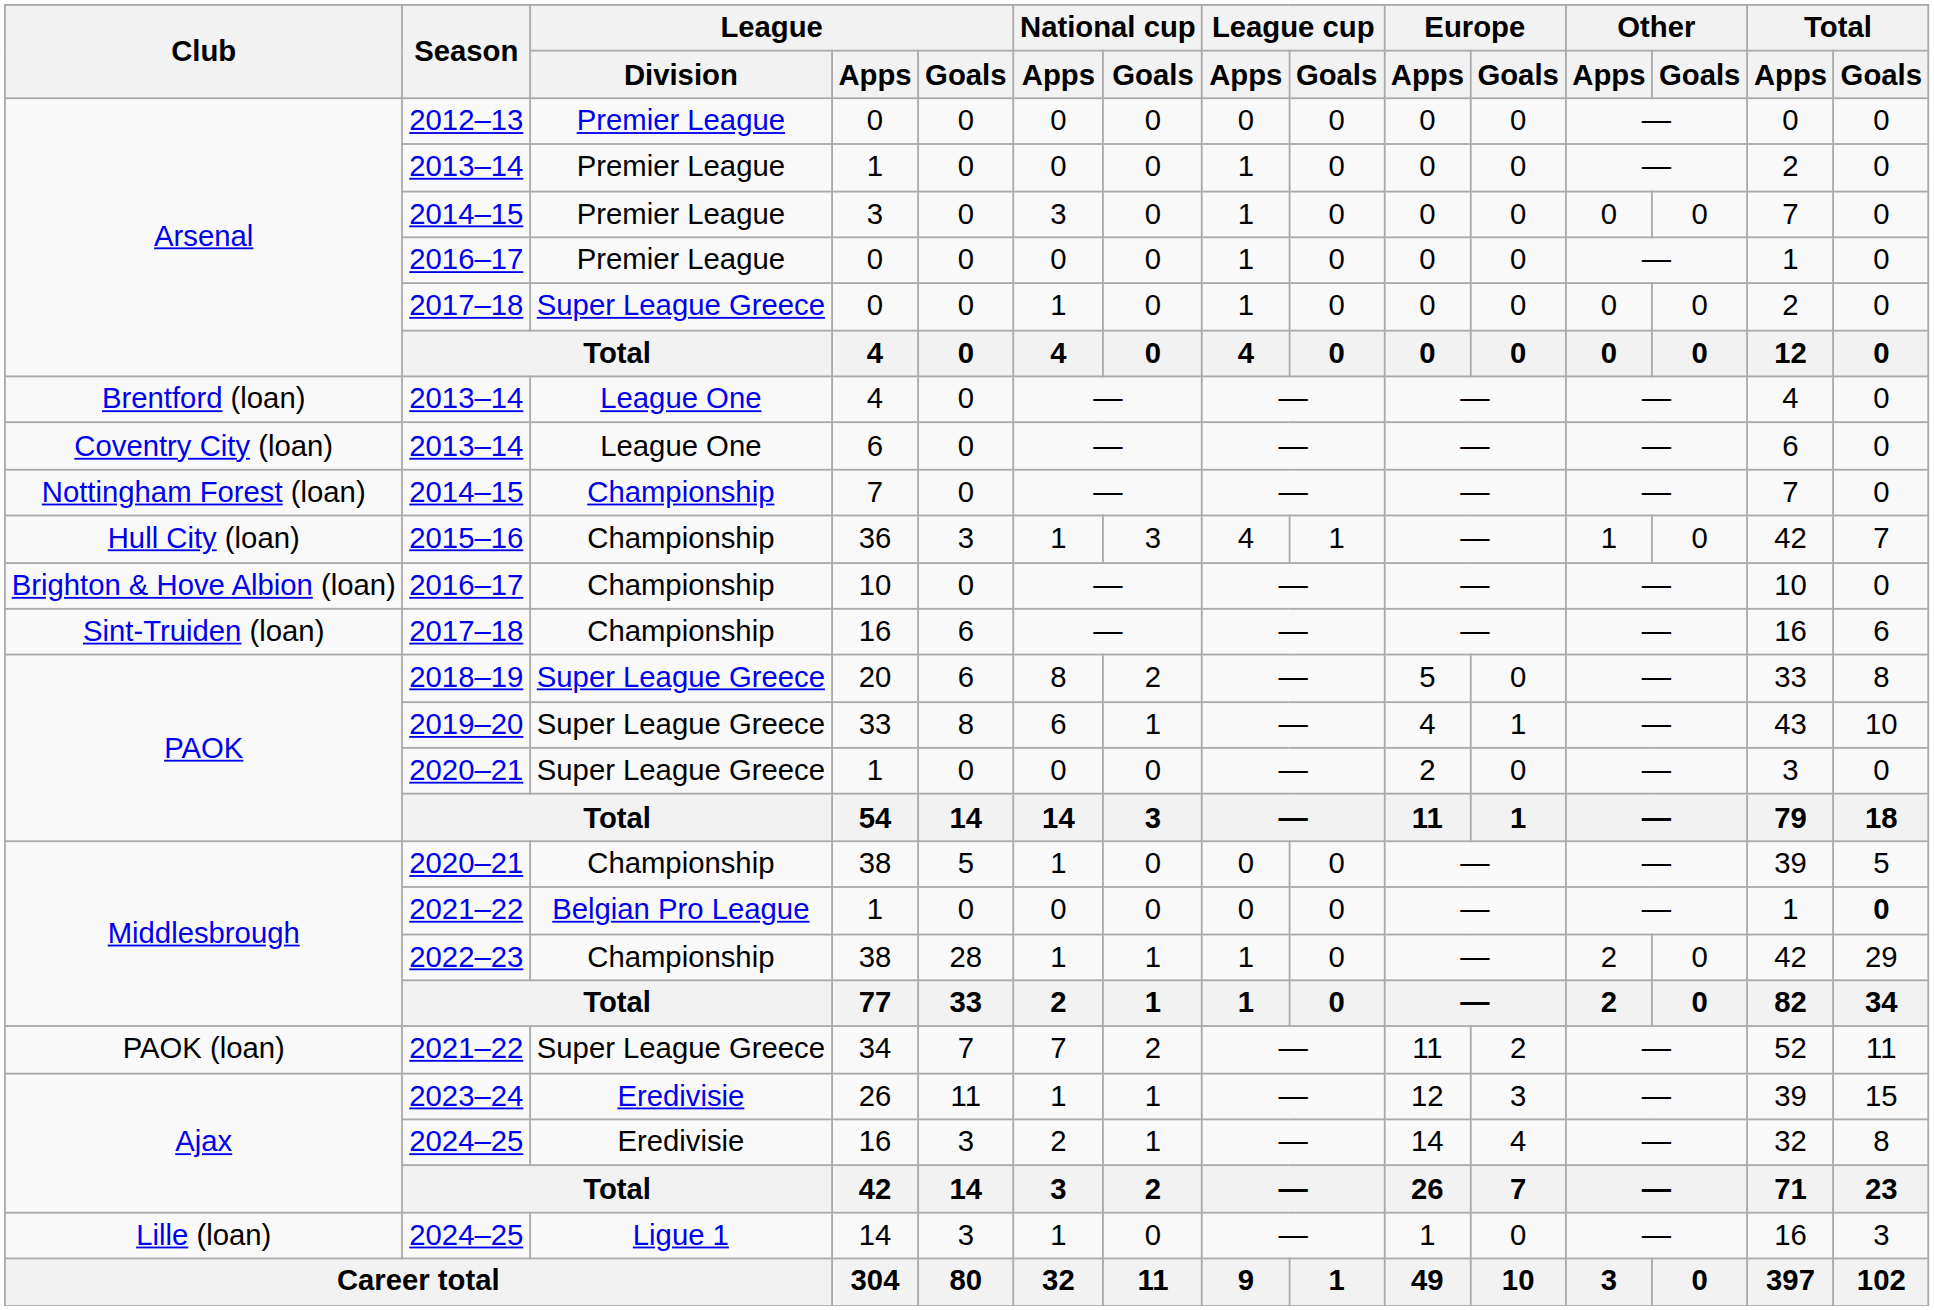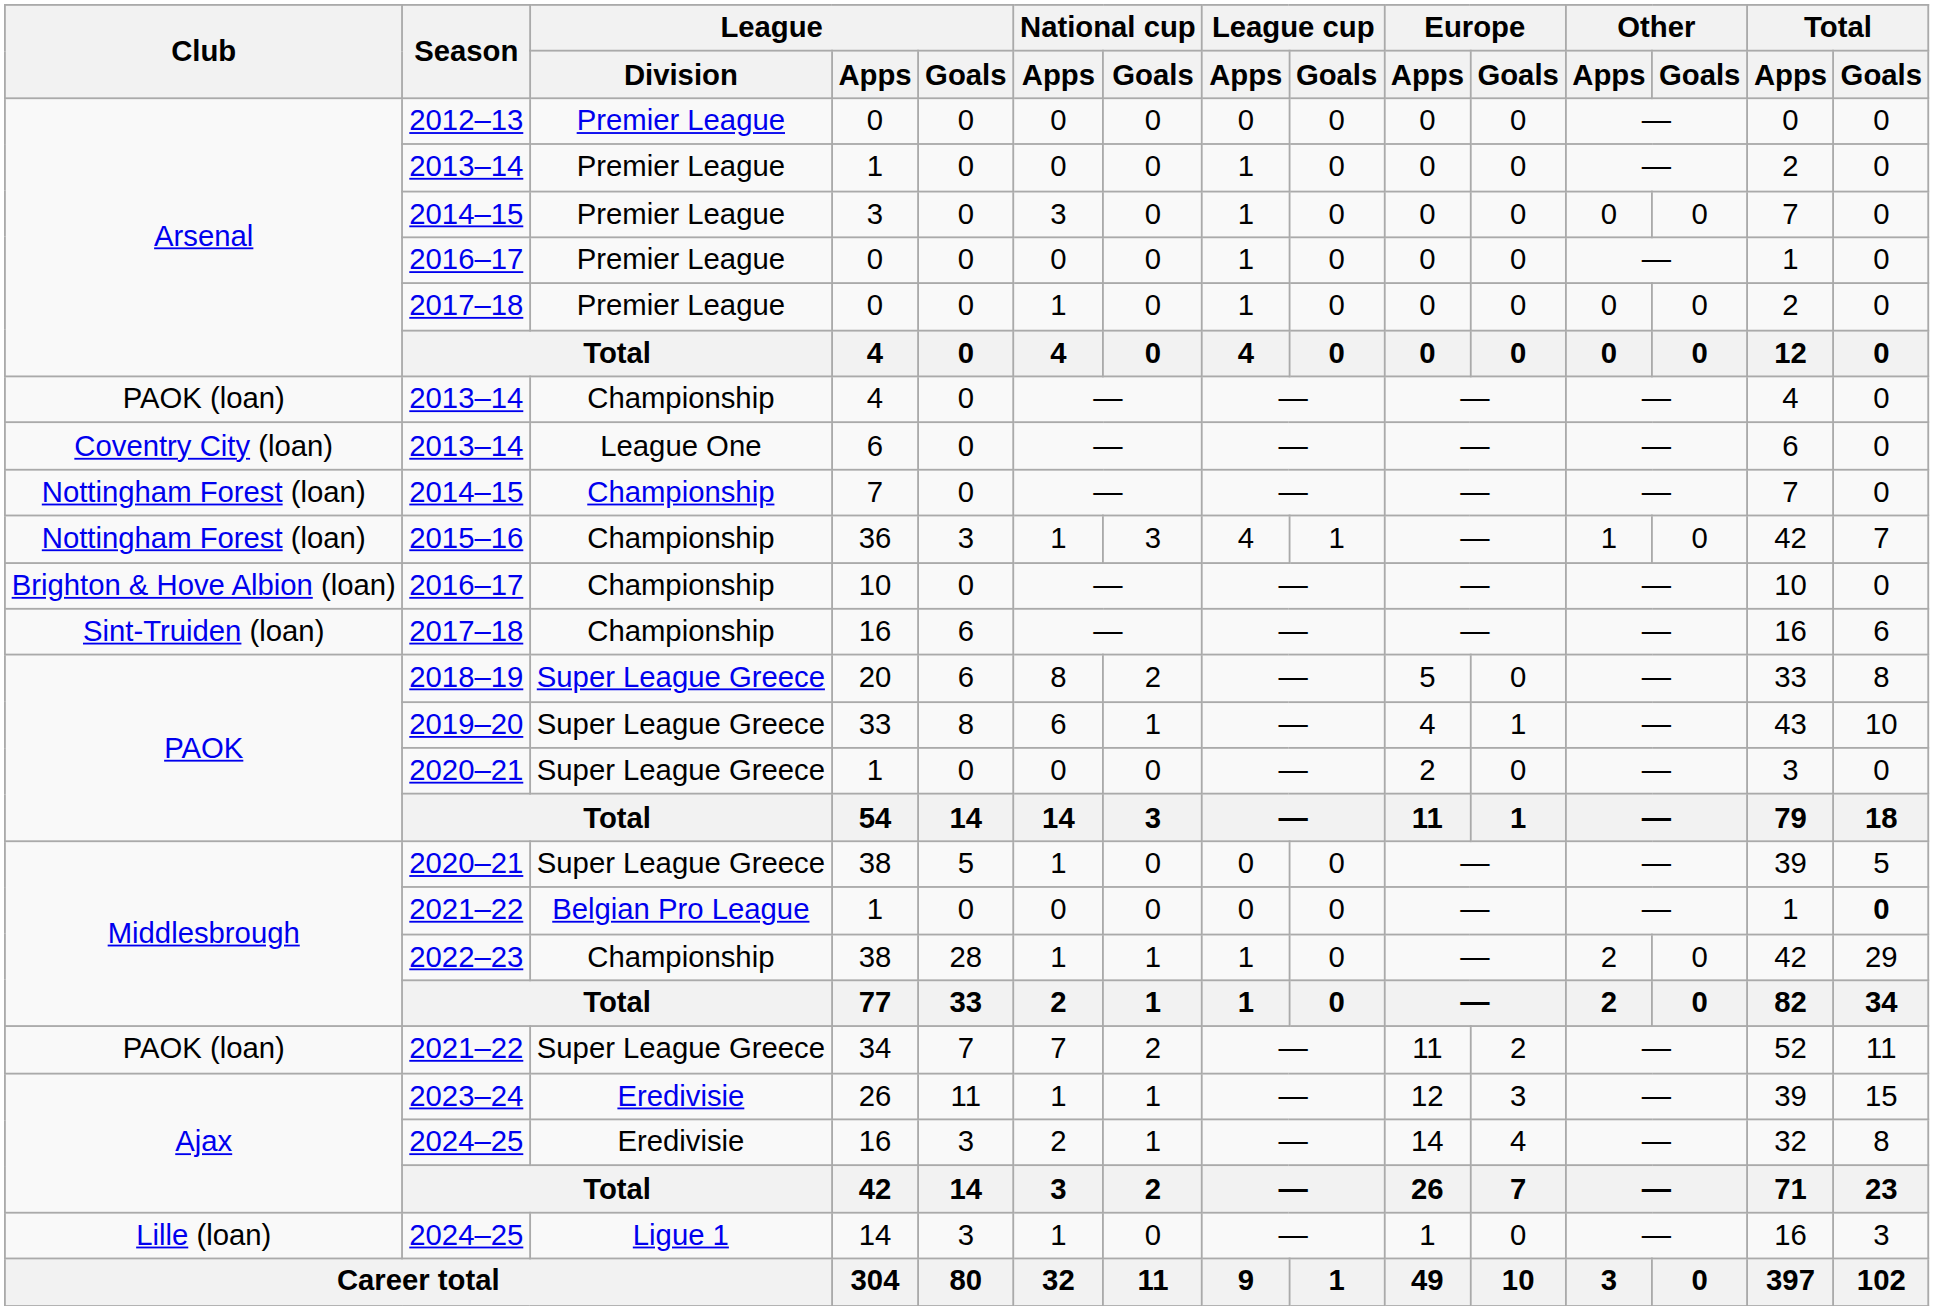 <table class="wikitable" style="text-align:center">
 <tr>
 <th rowspan="2">Club</th>
 <th rowspan="2">Season</th>
 <th colspan="3">League</th>
 <th colspan="2">National cup</th>
 <th colspan="2">League cup</th>
 <th colspan="2">Europe</th>
 <th colspan="2">Other</th>
 <th colspan="2">Total</th>
 </tr>
 <tr>
 <th>Division</th>
 <th>Apps</th>
 <th>Goals</th>
 <th>Apps</th>
 <th>Goals</th>
 <th>Apps</th>
 <th>Goals</th>
 <th>Apps</th>
 <th>Goals</th>
 <th>Apps</th>
 <th>Goals</th>
 <th>Apps</th>
 <th>Goals</th>
 </tr>
 <tr>
 <td rowspan="6"><a href='#'>Arsenal</a></td>
 <td><a href='#'>2012–13</a></td>
 <td><a href='#'>Premier League</a></td>
 <td>0</td>
 <td>0</td>
 <td>0</td>
 <td>0</td>
 <td>0</td>
 <td>0</td>
 <td>0</td>
 <td>0</td>
 <td colspan="2">—</td>
 <td>0</td>
 <td>0</td>
 </tr>
 <tr>
 <td><a href='#'>2013–14</a></td>
 <td>Premier League</td>
 <td>1</td>
 <td>0</td>
 <td>0</td>
 <td>0</td>
 <td>1</td>
 <td>0</td>
 <td>0</td>
 <td>0</td>
 <td colspan="2">—</td>
 <td>2</td>
 <td>0</td>
 </tr>
 <tr>
 <td><a href='#'>2014–15</a></td>
 <td>Premier League</td>
 <td>3</td>
 <td>0</td>
 <td>3</td>
 <td>0</td>
 <td>1</td>
 <td>0</td>
 <td>0</td>
 <td>0</td>
 <td>0</td>
 <td>0</td>
 <td>7</td>
 <td>0</td>
 </tr>
 <tr>
 <td><a href='#'>2016–17</a></td>
 <td>Premier League</td>
 <td>0</td>
 <td>0</td>
 <td>0</td>
 <td>0</td>
 <td>1</td>
 <td>0</td>
 <td>0</td>
 <td>0</td>
 <td colspan="2">—</td>
 <td>1</td>
 <td>0</td>
 </tr>
 <tr>
 <td><a href='#'>2017–18</a></td>
-<td><a href='#'>Super League Greece</a></td>
+<td>Premier League</td>
 <td>0</td>
 <td>0</td>
 <td>1</td>
 <td>0</td>
 <td>1</td>
 <td>0</td>
 <td>0</td>
 <td>0</td>
 <td>0</td>
 <td>0</td>
 <td>2</td>
 <td>0</td>
 </tr>
 <tr>
 <th colspan="2">Total</th>
 <th>4</th>
 <th>0</th>
 <th>4</th>
 <th>0</th>
 <th>4</th>
 <th>0</th>
 <th>0</th>
 <th>0</th>
 <th>0</th>
 <th>0</th>
 <th>12</th>
 <th>0</th>
 </tr>
 <tr>
-<td><a href='#'>Brentford</a> (loan)</td>
+<td>PAOK (loan)</td>
 <td><a href='#'>2013–14</a></td>
-<td><a href='#'>League One</a></td>
+<td>Championship</td>
 <td>4</td>
 <td>0</td>
 <td colspan="2">—</td>
 <td colspan="2">—</td>
 <td colspan="2">—</td>
 <td colspan="2">—</td>
 <td>4</td>
 <td>0</td>
 </tr>
 <tr>
 <td><a href='#'>Coventry City</a> (loan)</td>
 <td><a href='#'>2013–14</a></td>
 <td>League One</td>
 <td>6</td>
 <td>0</td>
 <td colspan="2">—</td>
 <td colspan="2">—</td>
 <td colspan="2">—</td>
 <td colspan="2">—</td>
 <td>6</td>
 <td>0</td>
 </tr>
 <tr>
 <td><a href='#'>Nottingham Forest</a> (loan)</td>
 <td><a href='#'>2014–15</a></td>
 <td><a href='#'>Championship</a></td>
 <td>7</td>
 <td>0</td>
 <td colspan="2">—</td>
 <td colspan="2">—</td>
 <td colspan="2">—</td>
 <td colspan="2">—</td>
 <td>7</td>
 <td>0</td>
 </tr>
 <tr>
-<td><a href='#'>Hull City</a> (loan)</td>
+<td><a href='#'>Nottingham Forest</a> (loan)</td>
 <td><a href='#'>2015–16</a></td>
 <td>Championship</td>
 <td>36</td>
 <td>3</td>
 <td>1</td>
 <td>3</td>
 <td>4</td>
 <td>1</td>
 <td colspan="2">—</td>
 <td>1</td>
 <td>0</td>
 <td>42</td>
 <td>7</td>
 </tr>
 <tr>
 <td><a href='#'>Brighton & Hove Albion</a> (loan)</td>
 <td><a href='#'>2016–17</a></td>
 <td>Championship</td>
 <td>10</td>
 <td>0</td>
 <td colspan="2">—</td>
 <td colspan="2">—</td>
 <td colspan="2">—</td>
 <td colspan="2">—</td>
 <td>10</td>
 <td>0</td>
 </tr>
 <tr>
 <td><a href='#'>Sint-Truiden</a> (loan)</td>
 <td><a href='#'>2017–18</a></td>
 <td>Championship</td>
 <td>16</td>
 <td>6</td>
 <td colspan="2">—</td>
 <td colspan="2">—</td>
 <td colspan="2">—</td>
 <td colspan="2">—</td>
 <td>16</td>
 <td>6</td>
 </tr>
 <tr>
 <td rowspan="4"><a href='#'>PAOK</a></td>
 <td><a href='#'>2018–19</a></td>
 <td><a href='#'>Super League Greece</a></td>
 <td>20</td>
 <td>6</td>
 <td>8</td>
 <td>2</td>
 <td colspan="2">—</td>
 <td>5</td>
 <td>0</td>
 <td colspan="2">—</td>
 <td>33</td>
 <td>8</td>
 </tr>
 <tr>
 <td><a href='#'>2019–20</a></td>
 <td>Super League Greece</td>
 <td>33</td>
 <td>8</td>
 <td>6</td>
 <td>1</td>
 <td colspan="2">—</td>
 <td>4</td>
 <td>1</td>
 <td colspan="2">—</td>
 <td>43</td>
 <td>10</td>
 </tr>
 <tr>
 <td><a href='#'>2020–21</a></td>
 <td>Super League Greece</td>
 <td>1</td>
 <td>0</td>
 <td>0</td>
 <td>0</td>
 <td colspan="2">—</td>
 <td>2</td>
 <td>0</td>
 <td colspan="2">—</td>
 <td>3</td>
 <td>0</td>
 </tr>
 <tr>
 <th colspan="2">Total</th>
 <th>54</th>
 <th>14</th>
 <th>14</th>
 <th>3</th>
 <th colspan="2">—</th>
 <th>11</th>
 <th>1</th>
 <th colspan="2">—</th>
 <th>79</th>
 <th>18</th>
 </tr>
 <tr>
 <td rowspan="4"><a href='#'>Middlesbrough</a></td>
 <td><a href='#'>2020–21</a></td>
-<td>Championship</td>
+<td>Super League Greece</td>
 <td>38</td>
 <td>5</td>
 <td>1</td>
 <td>0</td>
 <td>0</td>
 <td>0</td>
 <td colspan="2">—</td>
 <td colspan="2">—</td>
 <td>39</td>
 <td>5</td>
 </tr>
 <tr>
 <td><a href='#'>2021–22</a></td>
 <td><a href='#'>Belgian Pro League</a></td>
 <td>1</td>
 <td>0</td>
 <td>0</td>
 <td>0</td>
 <td>0</td>
 <td>0</td>
 <td colspan="2">—</td>
 <td colspan="2">—</td>
 <td>1</td>
 <td><strong>0</strong></td>
 </tr>
 <tr>
 <td><a href='#'>2022–23</a></td>
 <td>Championship</td>
 <td>38</td>
 <td>28</td>
 <td>1</td>
 <td>1</td>
 <td>1</td>
 <td>0</td>
 <td colspan="2">—</td>
 <td>2</td>
 <td>0</td>
 <td>42</td>
 <td>29</td>
 </tr>
 <tr>
 <th colspan="2">Total</th>
 <th>77</th>
 <th>33</th>
 <th>2</th>
 <th>1</th>
 <th>1</th>
 <th>0</th>
 <th colspan="2">—</th>
 <th>2</th>
 <th>0</th>
 <th>82</th>
 <th>34</th>
 </tr>
 <tr>
 <td>PAOK (loan)</td>
 <td><a href='#'>2021–22</a></td>
 <td>Super League Greece</td>
 <td>34</td>
 <td>7</td>
 <td>7</td>
 <td>2</td>
 <td colspan="2">—</td>
 <td>11</td>
 <td>2</td>
 <td colspan="2">—</td>
 <td>52</td>
 <td>11</td>
 </tr>
 <tr>
 <td rowspan="3"><a href='#'>Ajax</a></td>
 <td><a href='#'>2023–24</a></td>
 <td><a href='#'>Eredivisie</a></td>
 <td>26</td>
 <td>11</td>
 <td>1</td>
 <td>1</td>
 <td colspan="2">—</td>
 <td>12</td>
 <td>3</td>
 <td colspan="2">—</td>
 <td>39</td>
 <td>15</td>
 </tr>
 <tr>
 <td><a href='#'>2024–25</a></td>
 <td>Eredivisie</td>
 <td>16</td>
 <td>3</td>
 <td>2</td>
 <td>1</td>
 <td colspan="2">—</td>
 <td>14</td>
 <td>4</td>
 <td colspan="2">—</td>
 <td>32</td>
 <td>8</td>
 </tr>
 <tr>
 <th colspan="2">Total</th>
 <th>42</th>
 <th>14</th>
 <th>3</th>
 <th>2</th>
 <th colspan="2">—</th>
 <th>26</th>
 <th>7</th>
 <th colspan="2">—</th>
 <th>71</th>
 <th>23</th>
 </tr>
 <tr>
 <td><a href='#'>Lille</a> (loan)</td>
 <td><a href='#'>2024–25</a></td>
 <td><a href='#'>Ligue 1</a></td>
 <td>14</td>
 <td>3</td>
 <td>1</td>
 <td>0</td>
 <td colspan="2">—</td>
 <td>1</td>
 <td>0</td>
 <td colspan="2">—</td>
 <td>16</td>
 <td>3</td>
 </tr>
 <tr>
 <th colspan="3">Career total</th>
 <th>304</th>
 <th>80</th>
 <th>32</th>
 <th>11</th>
 <th>9</th>
 <th>1</th>
 <th>49</th>
 <th>10</th>
 <th>3</th>
 <th>0</th>
 <th>397</th>
 <th>102</th>
 </tr>
 </table>
